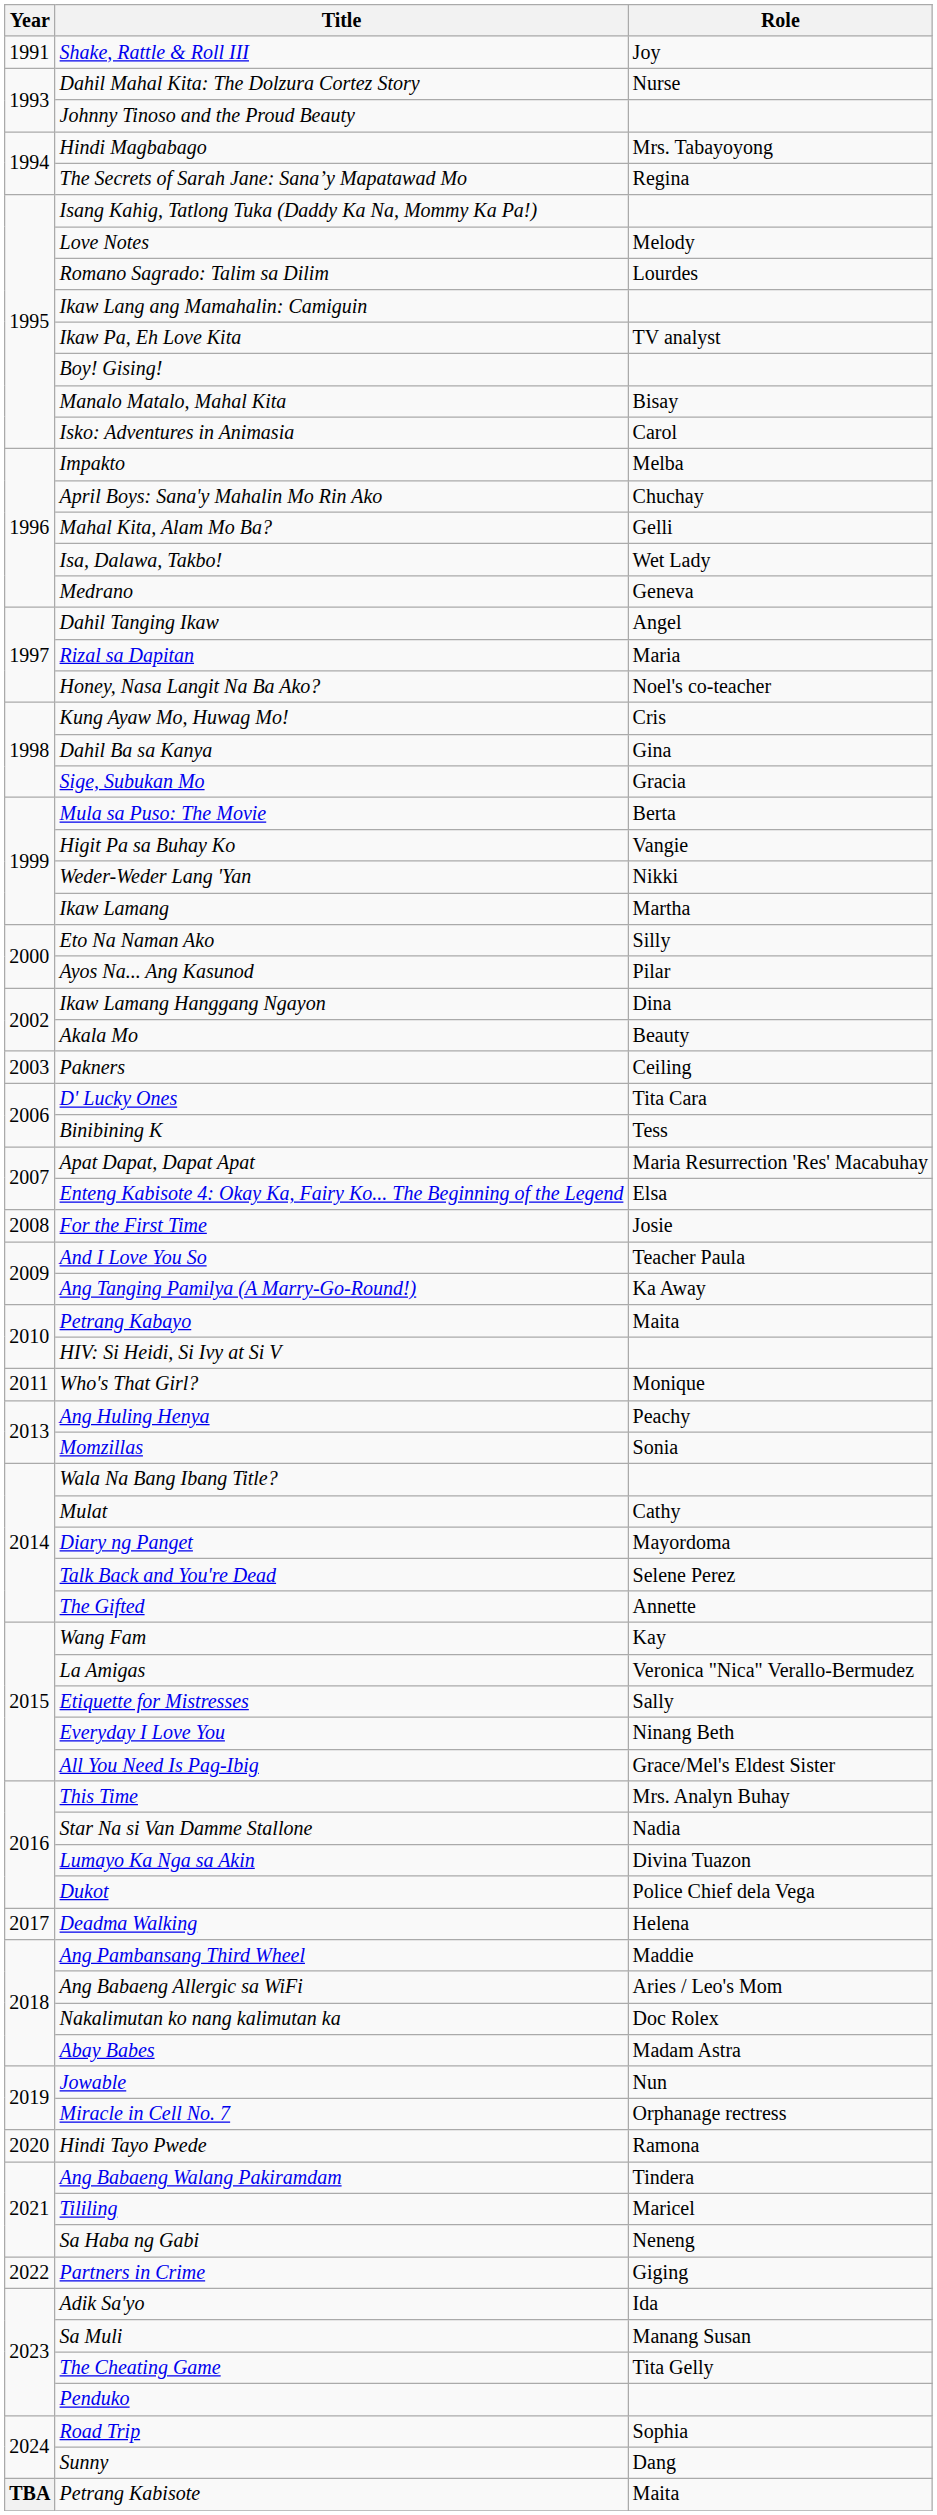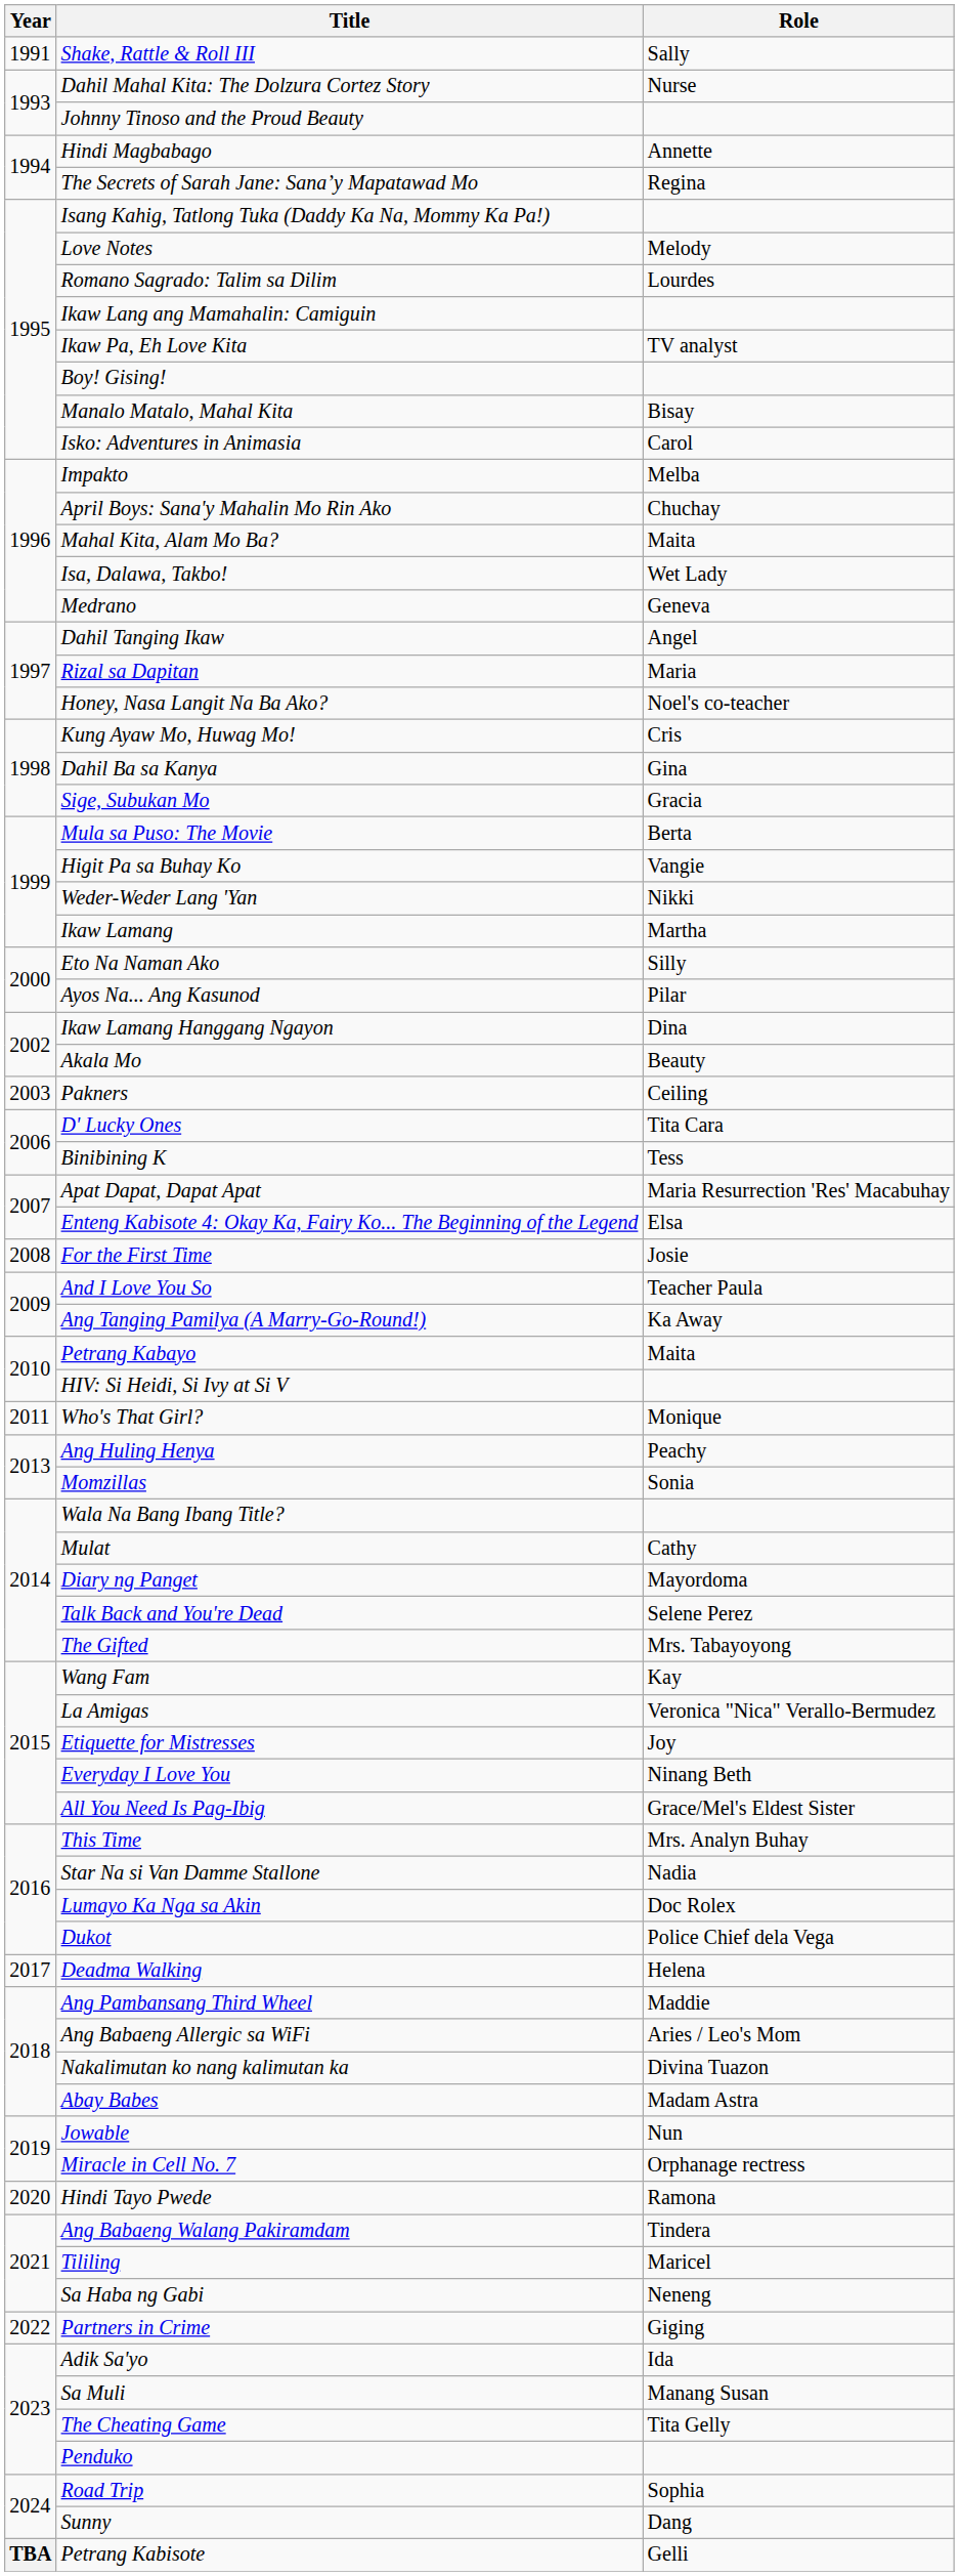 <table class="wikitable sortable">
 <tr>
 <th>Year</th>
 <th>Title</th>
 <th>Role</th>
 </tr>
 <tr>
 <td>1991</td>
 <td><em><a href='#'>Shake, Rattle & Roll III</a></em></td>
-<td>Joy</td>
+<td>Sally</td>
 </tr>
 <tr>
 <td rowspan="2">1993</td>
 <td><em>Dahil Mahal Kita: The Dolzura Cortez Story</em></td>
 <td>Nurse</td>
 </tr>
 <tr>
 <td><em>Johnny Tinoso and the Proud Beauty</em></td>
 <td></td>
 </tr>
 <tr>
 <td rowspan="2">1994</td>
 <td><em>Hindi Magbabago</em></td>
-<td>Mrs. Tabayoyong</td>
+<td>Annette</td>
 </tr>
 <tr>
 <td><em>The Secrets of Sarah Jane: Sana’y Mapatawad Mo</em></td>
 <td>Regina</td>
 </tr>
 <tr>
 <td rowspan="8">1995</td>
 <td><em>Isang Kahig, Tatlong Tuka (Daddy Ka Na, Mommy Ka Pa!)</em></td>
 <td></td>
 </tr>
 <tr>
 <td><em>Love Notes</em></td>
 <td>Melody</td>
 </tr>
 <tr>
 <td><em>Romano Sagrado: Talim sa Dilim</em></td>
 <td>Lourdes</td>
 </tr>
 <tr>
 <td><em>Ikaw Lang ang Mamahalin: Camiguin</em></td>
 <td></td>
 </tr>
 <tr>
 <td><em>Ikaw Pa, Eh Love Kita</em></td>
 <td>TV analyst</td>
 </tr>
 <tr>
 <td><em>Boy! Gising!</em></td>
 <td></td>
 </tr>
 <tr>
 <td><em>Manalo Matalo, Mahal Kita</em></td>
 <td>Bisay</td>
 </tr>
 <tr>
 <td><em>Isko: Adventures in Animasia</em></td>
 <td>Carol</td>
 </tr>
 <tr>
 <td rowspan="5">1996</td>
 <td><em>Impakto</em></td>
 <td>Melba</td>
 </tr>
 <tr>
 <td><em>April Boys: Sana'y Mahalin Mo Rin Ako</em></td>
 <td>Chuchay</td>
 </tr>
 <tr>
 <td><em>Mahal Kita, Alam Mo Ba?</em></td>
-<td>Gelli</td>
+<td>Maita</td>
 </tr>
 <tr>
 <td><em>Isa, Dalawa, Takbo!</em> </td>
 <td>Wet Lady</td>
 </tr>
 <tr>
 <td><em>Medrano</em></td>
 <td>Geneva</td>
 </tr>
 <tr>
 <td rowspan="3">1997</td>
 <td><em>Dahil Tanging Ikaw</em></td>
 <td>Angel</td>
 </tr>
 <tr>
 <td><em><a href='#'>Rizal sa Dapitan</a></em></td>
 <td>Maria</td>
 </tr>
 <tr>
 <td><em>Honey, Nasa Langit Na Ba Ako?</em></td>
 <td>Noel's co-teacher</td>
 </tr>
 <tr>
 <td rowspan="3">1998</td>
 <td><em>Kung Ayaw Mo, Huwag Mo!</em></td>
 <td>Cris</td>
 </tr>
 <tr>
 <td><em>Dahil Ba sa Kanya</em></td>
 <td>Gina</td>
 </tr>
 <tr>
 <td><em><a href='#'>Sige, Subukan Mo</a></em></td>
 <td>Gracia</td>
 </tr>
 <tr>
 <td rowspan="4">1999</td>
 <td><em><a href='#'>Mula sa Puso: The Movie</a></em></td>
 <td>Berta</td>
 </tr>
 <tr>
 <td><em>Higit Pa sa Buhay Ko</em></td>
 <td>Vangie</td>
 </tr>
 <tr>
 <td><em>Weder-Weder Lang 'Yan</em></td>
 <td>Nikki</td>
 </tr>
 <tr>
 <td><em>Ikaw Lamang</em></td>
 <td>Martha</td>
 </tr>
 <tr>
 <td rowspan="2">2000</td>
 <td><em>Eto Na Naman Ako</em></td>
 <td>Silly</td>
 </tr>
 <tr>
 <td><em>Ayos Na... Ang Kasunod</em></td>
 <td>Pilar</td>
 </tr>
 <tr>
 <td rowspan="2">2002</td>
 <td><em>Ikaw Lamang Hanggang Ngayon</em></td>
 <td>Dina</td>
 </tr>
 <tr>
 <td><em>Akala Mo</em></td>
 <td>Beauty</td>
 </tr>
 <tr>
 <td>2003</td>
 <td><em>Pakners</em></td>
 <td>Ceiling</td>
 </tr>
 <tr>
 <td rowspan="2">2006</td>
 <td><em><a href='#'>D' Lucky Ones</a></em></td>
 <td>Tita Cara</td>
 </tr>
 <tr>
 <td><em>Binibining K</em></td>
 <td>Tess</td>
 </tr>
 <tr>
 <td rowspan="2">2007</td>
 <td><em>Apat Dapat, Dapat Apat</em></td>
 <td>Maria Resurrection 'Res' Macabuhay</td>
 </tr>
 <tr>
 <td><em><a href='#'>Enteng Kabisote 4: Okay Ka, Fairy Ko... The Beginning of the Legend</a></em></td>
 <td>Elsa</td>
 </tr>
 <tr>
 <td>2008</td>
 <td><em><a href='#'>For the First Time</a></em></td>
 <td>Josie</td>
 </tr>
 <tr>
 <td rowspan="2">2009</td>
 <td><em><a href='#'>And I Love You So</a></em></td>
 <td>Teacher Paula</td>
 </tr>
 <tr>
 <td><em><a href='#'>Ang Tanging Pamilya (A Marry-Go-Round!)</a></em></td>
 <td>Ka Away</td>
 </tr>
 <tr>
 <td rowspan="2">2010</td>
 <td><em><a href='#'>Petrang Kabayo</a></em></td>
 <td>Maita</td>
 </tr>
 <tr>
 <td><em>HIV: Si Heidi, Si Ivy at Si V</em></td>
 <td></td>
 </tr>
 <tr>
 <td>2011</td>
 <td><em>Who's That Girl?</em></td>
 <td>Monique</td>
 </tr>
 <tr>
 <td rowspan="2">2013</td>
 <td><em><a href='#'>Ang Huling Henya</a></em></td>
 <td>Peachy</td>
 </tr>
 <tr>
 <td><em><a href='#'>Momzillas</a></em></td>
 <td>Sonia</td>
 </tr>
 <tr>
 <td rowspan="5">2014</td>
 <td><em>Wala Na Bang Ibang Title?</em></td>
 <td></td>
 </tr>
 <tr>
 <td><em>Mulat</em></td>
 <td>Cathy</td>
 </tr>
 <tr>
 <td><em><a href='#'>Diary ng Panget</a></em></td>
 <td>Mayordoma</td>
 </tr>
 <tr>
 <td><em><a href='#'>Talk Back and You're Dead</a></em></td>
 <td>Selene Perez</td>
 </tr>
 <tr>
 <td><em><a href='#'>The Gifted</a></em></td>
-<td>Annette</td>
+<td>Mrs. Tabayoyong</td>
 </tr>
 <tr>
 <td rowspan="5">2015</td>
 <td><em>Wang Fam</em></td>
 <td>Kay</td>
 </tr>
 <tr>
 <td><em>La Amigas</em></td>
 <td>Veronica "Nica" Verallo-Bermudez</td>
 </tr>
 <tr>
 <td><em><a href='#'>Etiquette for Mistresses</a></em></td>
-<td>Sally</td>
+<td>Joy</td>
 </tr>
 <tr>
 <td><em><a href='#'>Everyday I Love You</a></em></td>
 <td>Ninang Beth</td>
 </tr>
 <tr>
 <td><em><a href='#'>All You Need Is Pag-Ibig</a></em></td>
 <td>Grace/Mel's Eldest Sister</td>
 </tr>
 <tr>
 <td rowspan="4">2016</td>
 <td><em><a href='#'>This Time</a></em></td>
 <td>Mrs. Analyn Buhay</td>
 </tr>
 <tr>
 <td><em>Star Na si Van Damme Stallone</em></td>
 <td>Nadia</td>
 </tr>
 <tr>
 <td><em><a href='#'>Lumayo Ka Nga sa Akin</a></em></td>
-<td>Divina Tuazon</td>
+<td>Doc Rolex</td>
 </tr>
 <tr>
 <td><em><a href='#'>Dukot</a></em></td>
 <td>Police Chief dela Vega</td>
 </tr>
 <tr>
 <td>2017</td>
 <td><em><a href='#'>Deadma Walking</a></em></td>
 <td>Helena</td>
 </tr>
 <tr>
 <td rowspan="4">2018</td>
 <td><em><a href='#'>Ang Pambansang Third Wheel</a></em></td>
 <td>Maddie</td>
 </tr>
 <tr>
 <td><em>Ang Babaeng Allergic sa WiFi</em></td>
 <td>Aries / Leo's Mom</td>
 </tr>
 <tr>
 <td><em>Nakalimutan ko nang kalimutan ka</em></td>
-<td>Doc Rolex</td>
+<td>Divina Tuazon</td>
 </tr>
 <tr>
 <td><em><a href='#'>Abay Babes</a></em></td>
 <td>Madam Astra</td>
 </tr>
 <tr>
 <td rowspan="2">2019</td>
 <td><em><a href='#'>Jowable</a></em></td>
 <td>Nun</td>
 </tr>
 <tr>
 <td><em><a href='#'>Miracle in Cell No. 7</a></em></td>
 <td>Orphanage rectress</td>
 </tr>
 <tr>
 <td>2020</td>
 <td><em>Hindi Tayo Pwede</em></td>
 <td>Ramona</td>
 </tr>
 <tr>
 <td rowspan="3">2021</td>
 <td><em><a href='#'>Ang Babaeng Walang Pakiramdam</a></em></td>
 <td>Tindera</td>
 </tr>
 <tr>
 <td><em><a href='#'>Tililing</a></em></td>
 <td>Maricel</td>
 </tr>
 <tr>
 <td><em>Sa Haba ng Gabi</em></td>
 <td>Neneng</td>
 </tr>
 <tr>
 <td>2022</td>
 <td><em><a href='#'>Partners in Crime</a></em></td>
 <td>Giging</td>
 </tr>
 <tr>
 <td rowspan="4">2023</td>
 <td><em>Adik Sa'yo</em></td>
 <td>Ida</td>
 </tr>
 <tr>
 <td><em>Sa Muli</em></td>
 <td>Manang Susan</td>
 </tr>
 <tr>
 <td><em><a href='#'>The Cheating Game</a></em></td>
 <td>Tita Gelly</td>
 </tr>
 <tr>
 <td><em><a href='#'>Penduko</a></em></td>
 <td></td>
 </tr>
 <tr>
 <td rowspan="2">2024</td>
 <td><em><a href='#'>Road Trip</a></em></td>
 <td>Sophia</td>
 </tr>
 <tr>
 <td><em>Sunny</em></td>
 <td>Dang</td>
 </tr>
 <tr>
 <th scope="row">TBA</th>
 <td><em>Petrang Kabisote</em></td>
-<td>Maita</td>
+<td>Gelli</td>
 </tr>
 </table>
